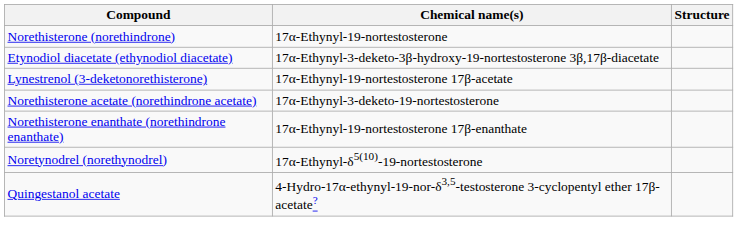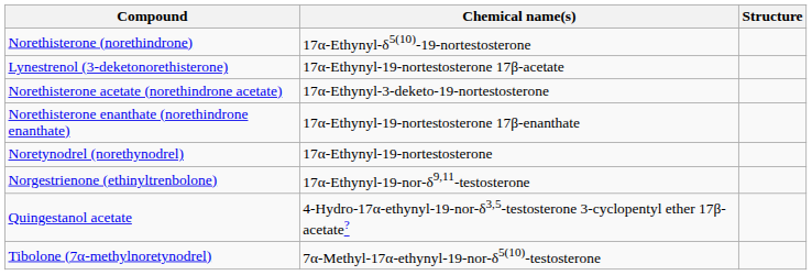 <table class="wikitable" border="1">
 <tr>
 <th>Compound</th>
 <th>Chemical name(s)</th>
 <th>Structure</th>
 </tr>
 <tr>
 <td><a href='#'>Norethisterone (norethindrone)</a></td>
-<td>17α-Ethynyl-19-nortestosterone</td>
-<td></td>
-</tr>
-<tr>
-<td><a href='#'>Etynodiol diacetate (ethynodiol diacetate)</a></td>
-<td>17α-Ethynyl-3-deketo-3β-hydroxy-19-nortestosterone 3β,17β-diacetate</td>
+<td>17α-Ethynyl-δ<sup>5(10)</sup>-19-nortestosterone</td>
 <td></td>
 </tr>
 <tr>
 <td><a href='#'>Lynestrenol (3-deketonorethisterone)</a></td>
 <td>17α-Ethynyl-19-nortestosterone 17β-acetate</td>
 <td></td>
 </tr>
 <tr>
 <td><a href='#'>Norethisterone acetate (norethindrone acetate)</a></td>
 <td>17α-Ethynyl-3-deketo-19-nortestosterone</td>
 <td></td>
 </tr>
 <tr>
 <td><a href='#'>Norethisterone enanthate (norethindrone enanthate)</a></td>
 <td>17α-Ethynyl-19-nortestosterone 17β-enanthate</td>
 <td></td>
 </tr>
 <tr>
 <td><a href='#'>Noretynodrel (norethynodrel)</a></td>
-<td>17α-Ethynyl-δ<sup>5(10)</sup>-19-nortestosterone</td>
+<td>17α-Ethynyl-19-nortestosterone</td>
+<td></td>
+</tr>
+<tr>
+<td><a href='#'>Norgestrienone (ethinyltrenbolone)</a></td>
+<td>17α-Ethynyl-19-nor-δ<sup>9,11</sup>-testosterone</td>
 <td></td>
 </tr>
 <tr>
 <td><a href='#'>Quingestanol acetate</a></td>
 <td>4-Hydro-17α-ethynyl-19-nor-δ<sup>3,5</sup>-testosterone 3-cyclopentyl ether 17β-acetate<a href='#'><sup>?</sup></a></td>
 <td></td>
 </tr>
+<tr>
+<td><a href='#'>Tibolone (7α-methylnoretynodrel)</a></td>
+<td>7α-Methyl-17α-ethynyl-19-nor-δ<sup>5(10)</sup>-testosterone</td>
+<td></td>
+</tr>
 </table>
